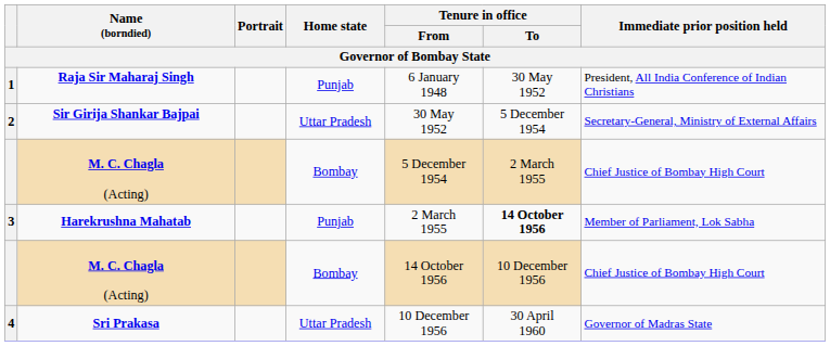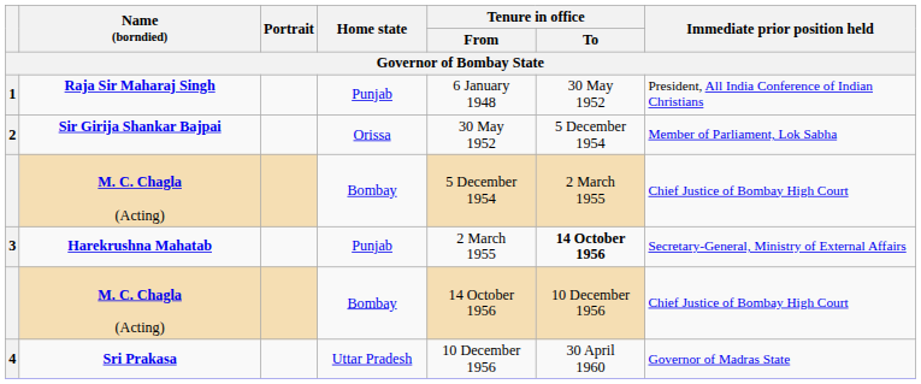 <table class="wikitable" style="text-align:center; border:1px #aaf solid;">
 <tr>
 <th rowspan="2"></th>
 <th rowspan="2" style="width:16em">Name<br><small>(borndied)</small></th>
 <th rowspan="2">Portrait</th>
 <th rowspan="2" style="width:7em">Home state</th>
 <th colspan="2">Tenure in office</th>
 <th rowspan="2" style="width:18em">Immediate prior position held</th>
 </tr>
 <tr>
 <th style="width:7em">From</th>
 <th style="width:7em">To</th>
 </tr>
 <tr>
 <th colspan="7">Governor of Bombay State</th>
 </tr>
 <tr>
 <th>1</th>
 <td><strong><a href='#'>Raja Sir Maharaj Singh</a></strong><br><br></td>
 <td></td>
 <td><a href='#'>Punjab</a></td>
 <td>6 January<br>1948</td>
 <td>30 May<br>1952</td>
 <td style="font-size:93%" align="left">President, <a href='#'>All India Conference of Indian Christians</a></td>
 </tr>
 <tr>
 <th>2</th>
 <td><strong><a href='#'>Sir Girija Shankar Bajpai</a></strong><br><br></td>
 <td></td>
-<td><a href='#'>Uttar Pradesh</a></td>
+<td><a href='#'>Orissa</a></td>
 <td>30 May<br>1952</td>
 <td>5 December<br>1954</td>
-<td style="font-size:93%" align="left"><a href='#'>Secretary-General, Ministry of External Affairs</a></td>
+<td style="font-size:93%" align="left"><a href='#'>Member of Parliament, Lok Sabha</a></td>
 </tr>
 <tr>
 <th></th>
 <td bgcolor="wheat"><br><strong><a href='#'>M. C. Chagla</a></strong><br><br>(Acting)</td>
 <td bgcolor="wheat"></td>
 <td><a href='#'>Bombay</a></td>
 <td bgcolor="wheat">5 December<br>1954</td>
 <td bgcolor="wheat">2 March<br>1955</td>
 <td style="font-size:93%" align="left"><a href='#'>Chief Justice of Bombay High Court</a> </td>
 </tr>
 <tr>
 <th>3</th>
 <td><strong><a href='#'>Harekrushna Mahatab</a></strong><br></td>
 <td></td>
 <td><a href='#'>Punjab</a></td>
 <td>2 March<br>1955</td>
 <td><strong>14 October<br>1956</strong></td>
-<td style="font-size:93%" align="left"><a href='#'>Member of Parliament, Lok Sabha</a></td>
+<td style="font-size:93%" align="left"><a href='#'>Secretary-General, Ministry of External Affairs</a></td>
 </tr>
 <tr>
 <th></th>
 <td bgcolor="wheat"><br><strong><a href='#'>M. C. Chagla</a></strong><br><br>(Acting)</td>
 <td bgcolor="wheat"></td>
 <td><a href='#'>Bombay</a></td>
 <td bgcolor="wheat">14 October<br>1956</td>
 <td bgcolor="wheat">10 December<br>1956</td>
 <td style="font-size:93%" align="left"><a href='#'>Chief Justice of Bombay High Court</a> </td>
 </tr>
 <tr>
 <th>4</th>
 <td><strong><a href='#'>Sri Prakasa</a></strong><br></td>
 <td></td>
 <td><a href='#'>Uttar Pradesh</a></td>
 <td>10 December<br>1956</td>
 <td>30 April<br>1960</td>
 <td style="font-size:93%" align="left"><a href='#'>Governor of Madras State</a></td>
 </tr>
 <tr>
 </tr>
 </table>
